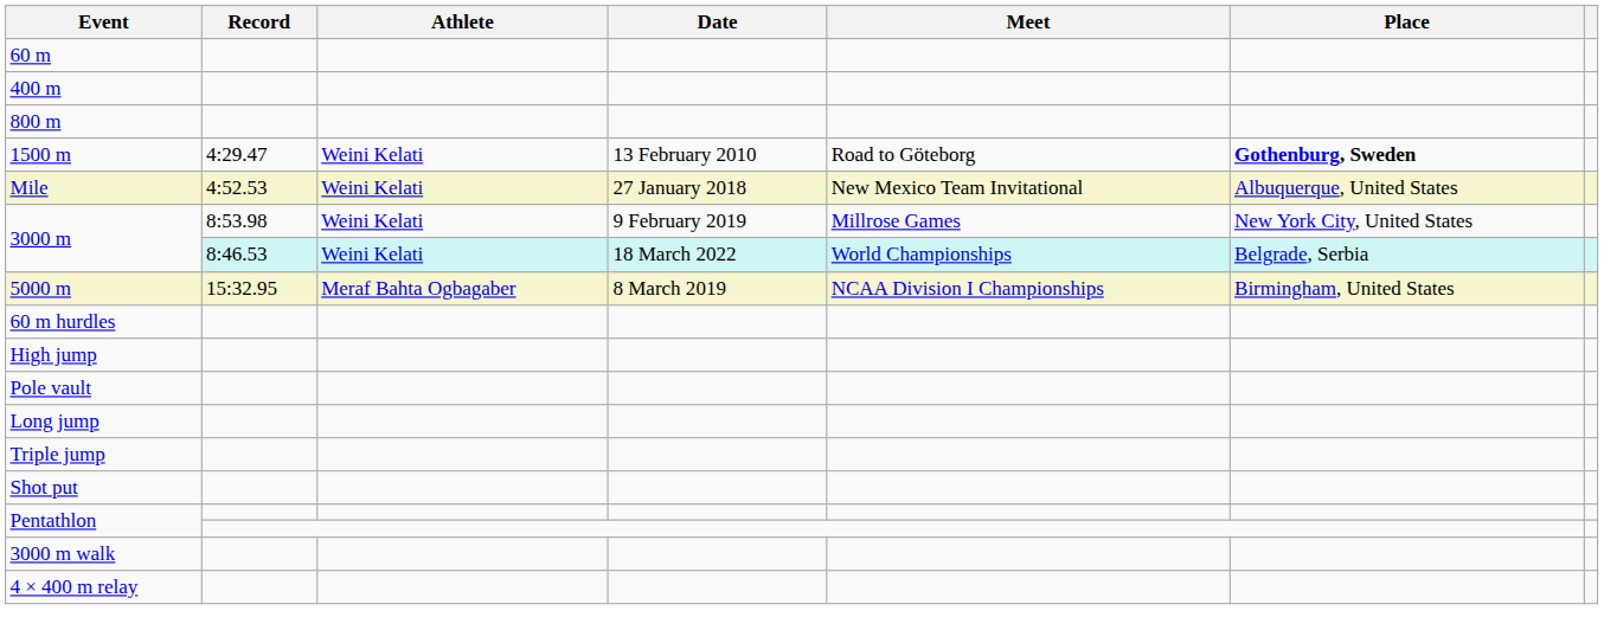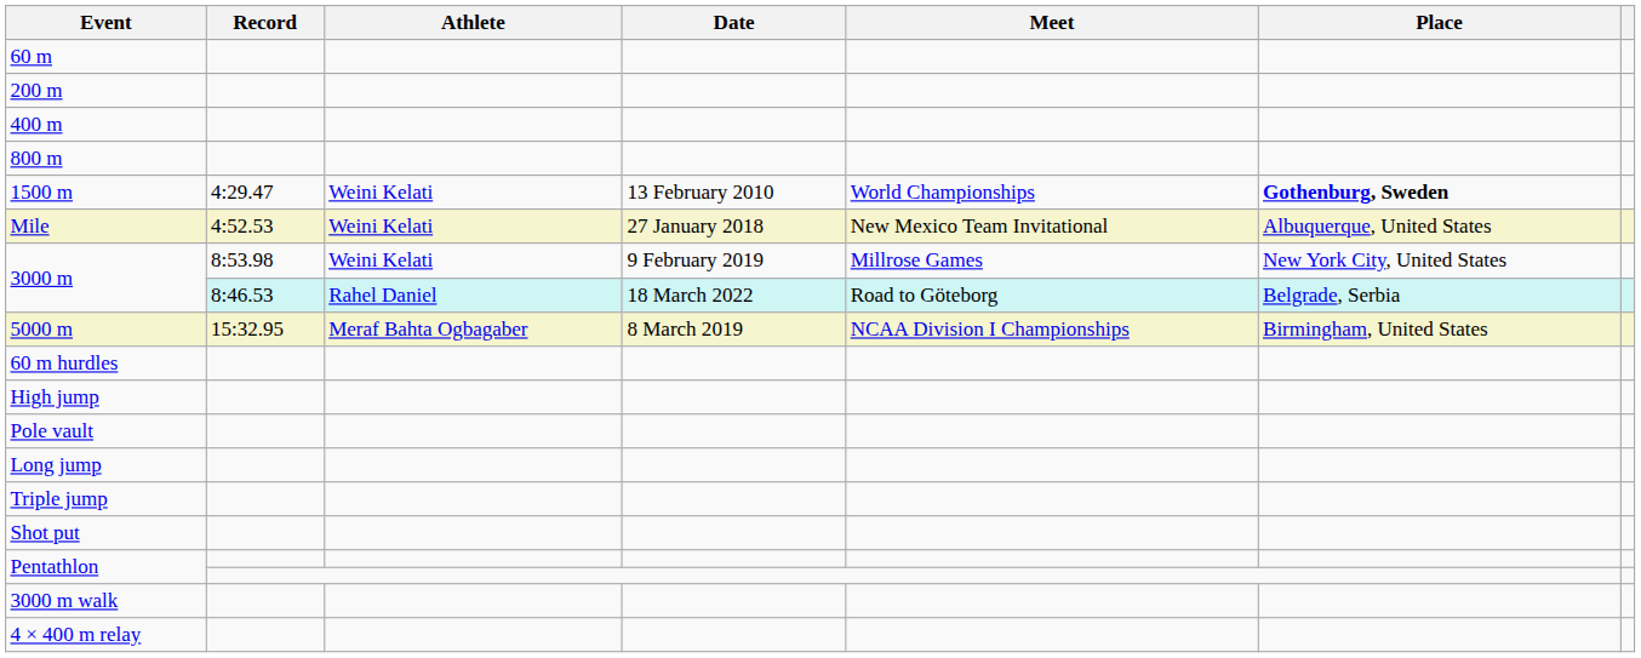 <table class="wikitable" style="font-size:95%; width: 95%;">
 <tr>
 <th>Event</th>
 <th>Record</th>
 <th>Athlete</th>
 <th>Date</th>
 <th>Meet</th>
 <th>Place</th>
 <th></th>
 </tr>
 <tr>
 <td><a href='#'>60 m</a></td>
+<td></td>
+<td></td>
+<td></td>
+<td></td>
+<td></td>
+<td></td>
+</tr>
+<tr>
+<td><a href='#'>200 m</a></td>
 <td></td>
 <td></td>
 <td></td>
 <td></td>
 <td></td>
 <td></td>
 </tr>
 <tr>
 <td><a href='#'>400 m</a></td>
 <td></td>
 <td></td>
 <td></td>
 <td></td>
 <td></td>
 <td></td>
 </tr>
 <tr>
 <td><a href='#'>800 m</a></td>
 <td></td>
 <td></td>
 <td></td>
 <td></td>
 <td></td>
 <td></td>
 </tr>
 <tr>
 <td><a href='#'>1500 m</a></td>
 <td>4:29.47</td>
 <td><a href='#'>Weini Kelati</a></td>
 <td>13 February 2010</td>
-<td>Road to Göteborg</td>
+<td><a href='#'>World Championships</a></td>
 <td><strong><a href='#'>Gothenburg</a>, Sweden</strong></td>
 <td></td>
 </tr>
 <tr style="background:#f6F5CE;">
 <td><a href='#'>Mile</a></td>
 <td>4:52.53 </td>
 <td><a href='#'>Weini Kelati</a></td>
 <td>27 January 2018</td>
 <td>New Mexico Team Invitational</td>
 <td><a href='#'>Albuquerque</a>, United States</td>
 <td></td>
 </tr>
 <tr>
 <td rowspan=2><a href='#'>3000 m</a></td>
 <td>8:53.98</td>
 <td><a href='#'>Weini Kelati</a></td>
 <td>9 February 2019</td>
 <td><a href='#'>Millrose Games</a></td>
 <td><a href='#'>New York City</a>, United States</td>
 <td></td>
 </tr>
 <tr bgcolor=#CEF6F5>
 <td>8:46.53</td>
-<td><a href='#'>Weini Kelati</a></td>
+<td><a href='#'>Rahel Daniel</a></td>
 <td>18 March 2022</td>
-<td><a href='#'>World Championships</a></td>
+<td>Road to Göteborg</td>
 <td><a href='#'>Belgrade</a>, Serbia</td>
 <td></td>
 </tr>
 <tr style="background:#f6F5CE;">
 <td><a href='#'>5000 m</a></td>
 <td>15:32.95</td>
 <td><a href='#'>Meraf Bahta Ogbagaber</a></td>
 <td>8 March 2019</td>
 <td><a href='#'>NCAA Division I Championships</a></td>
 <td><a href='#'>Birmingham</a>, United States</td>
 <td></td>
 </tr>
 <tr>
 <td><a href='#'>60 m hurdles</a></td>
 <td></td>
 <td></td>
 <td></td>
 <td></td>
 <td></td>
 <td></td>
 </tr>
 <tr>
 <td><a href='#'>High jump</a></td>
 <td></td>
 <td></td>
 <td></td>
 <td></td>
 <td></td>
 <td></td>
 </tr>
 <tr>
 <td><a href='#'>Pole vault</a></td>
 <td></td>
 <td></td>
 <td></td>
 <td></td>
 <td></td>
 <td></td>
 </tr>
 <tr>
 <td><a href='#'>Long jump</a></td>
 <td></td>
 <td></td>
 <td></td>
 <td></td>
 <td></td>
 <td></td>
 </tr>
 <tr>
 <td><a href='#'>Triple jump</a></td>
 <td></td>
 <td></td>
 <td></td>
 <td></td>
 <td></td>
 <td></td>
 </tr>
 <tr>
 <td><a href='#'>Shot put</a></td>
 <td></td>
 <td></td>
 <td></td>
 <td></td>
 <td></td>
 <td></td>
 </tr>
 <tr>
 <td rowspan=2><a href='#'>Pentathlon</a></td>
 <td></td>
 <td></td>
 <td></td>
 <td></td>
 <td></td>
 <td></td>
 </tr>
 <tr>
 <td colspan=5></td>
 <td></td>
 </tr>
 <tr>
 <td><a href='#'>3000 m walk</a></td>
 <td></td>
 <td></td>
 <td></td>
 <td></td>
 <td></td>
 <td></td>
 </tr>
 <tr>
 <td><a href='#'>4 × 400 m relay</a></td>
 <td></td>
 <td></td>
 <td></td>
 <td></td>
 <td></td>
 <td></td>
 </tr>
 </table>
